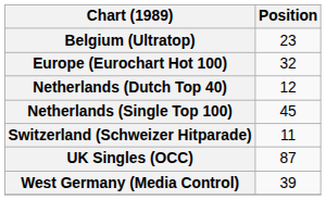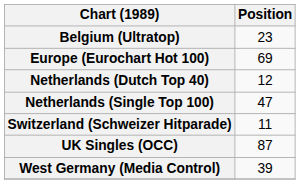 <table class="wikitable sortable plainrowheaders" style="text-align:center">
 <tr>
 <th>Chart (1989)</th>
 <th>Position</th>
 </tr>
 <tr>
 <th scope="row">Belgium (Ultratop)</th>
 <td>23</td>
 </tr>
 <tr>
 <th scope="row">Europe (Eurochart Hot 100)</th>
-<td>32</td>
+<td>69</td>
 </tr>
 <tr>
 <th scope="row">Netherlands (Dutch Top 40)</th>
 <td>12</td>
 </tr>
 <tr>
 <th scope="row">Netherlands (Single Top 100)</th>
-<td>45</td>
+<td>47</td>
 </tr>
 <tr>
 <th scope="row">Switzerland (Schweizer Hitparade)</th>
 <td>11</td>
 </tr>
 <tr>
 <th scope="row">UK Singles (OCC)</th>
 <td>87</td>
 </tr>
 <tr>
 <th scope="row">West Germany (Media Control)</th>
 <td>39</td>
 </tr>
 <tr>
 </tr>
 </table>
